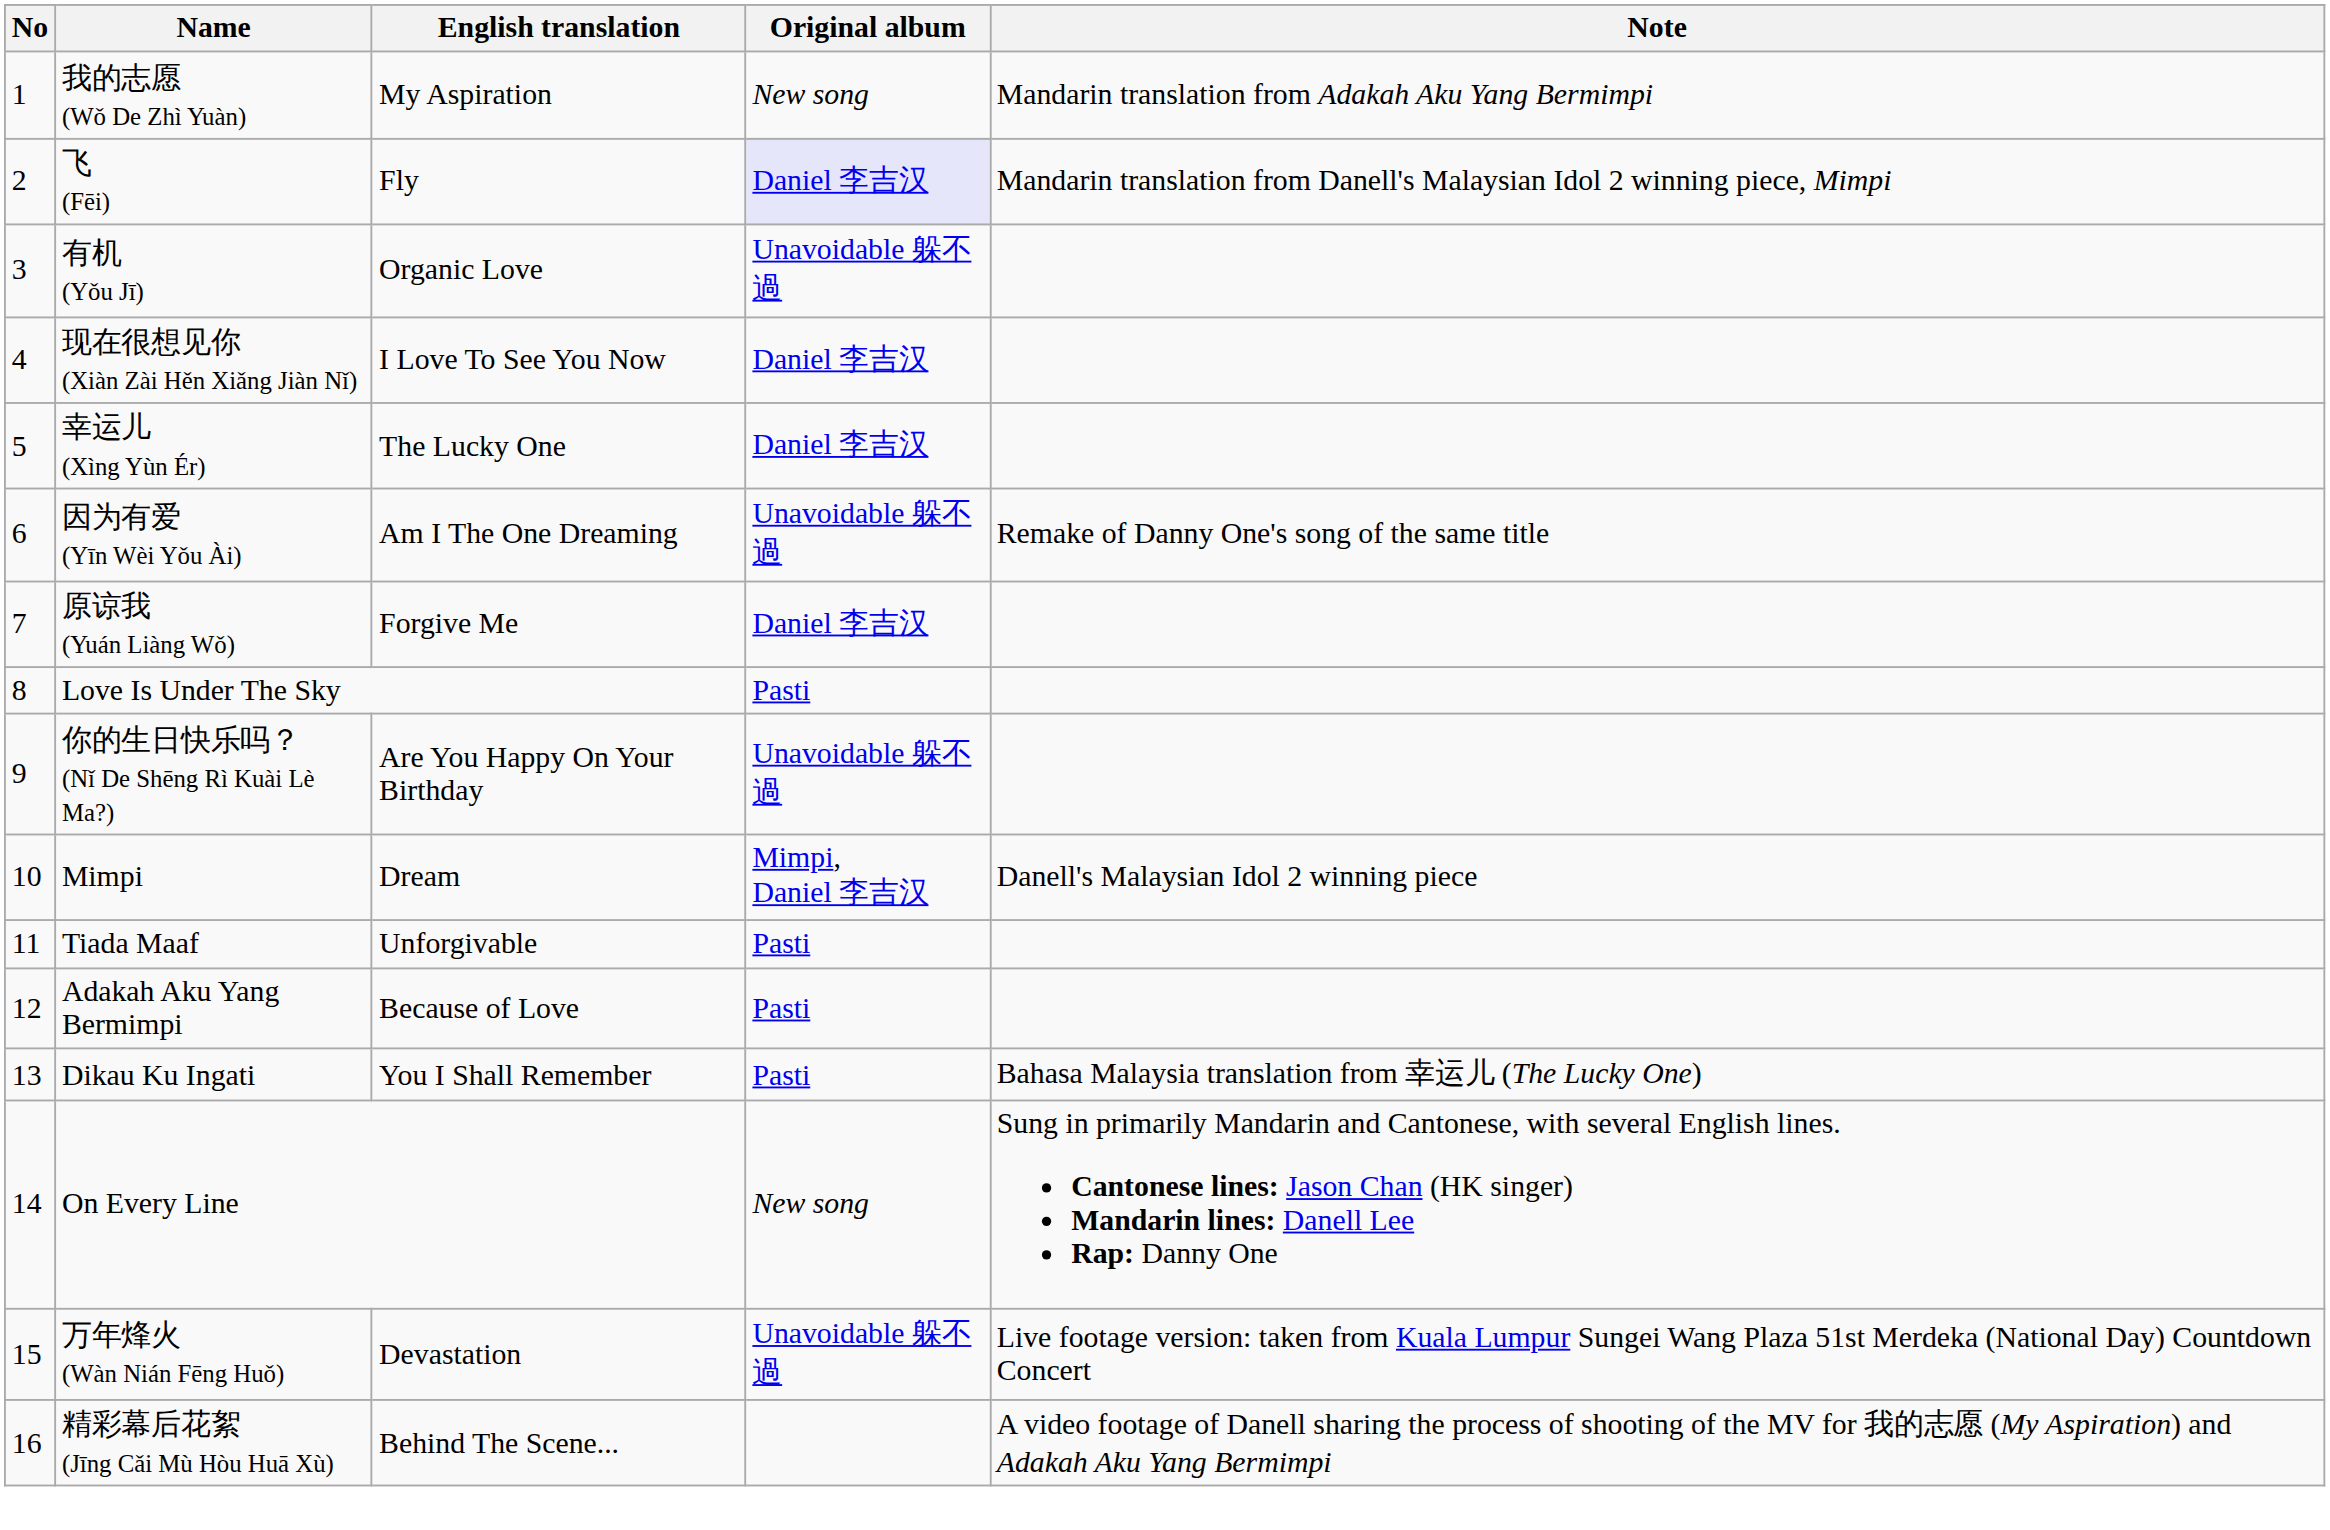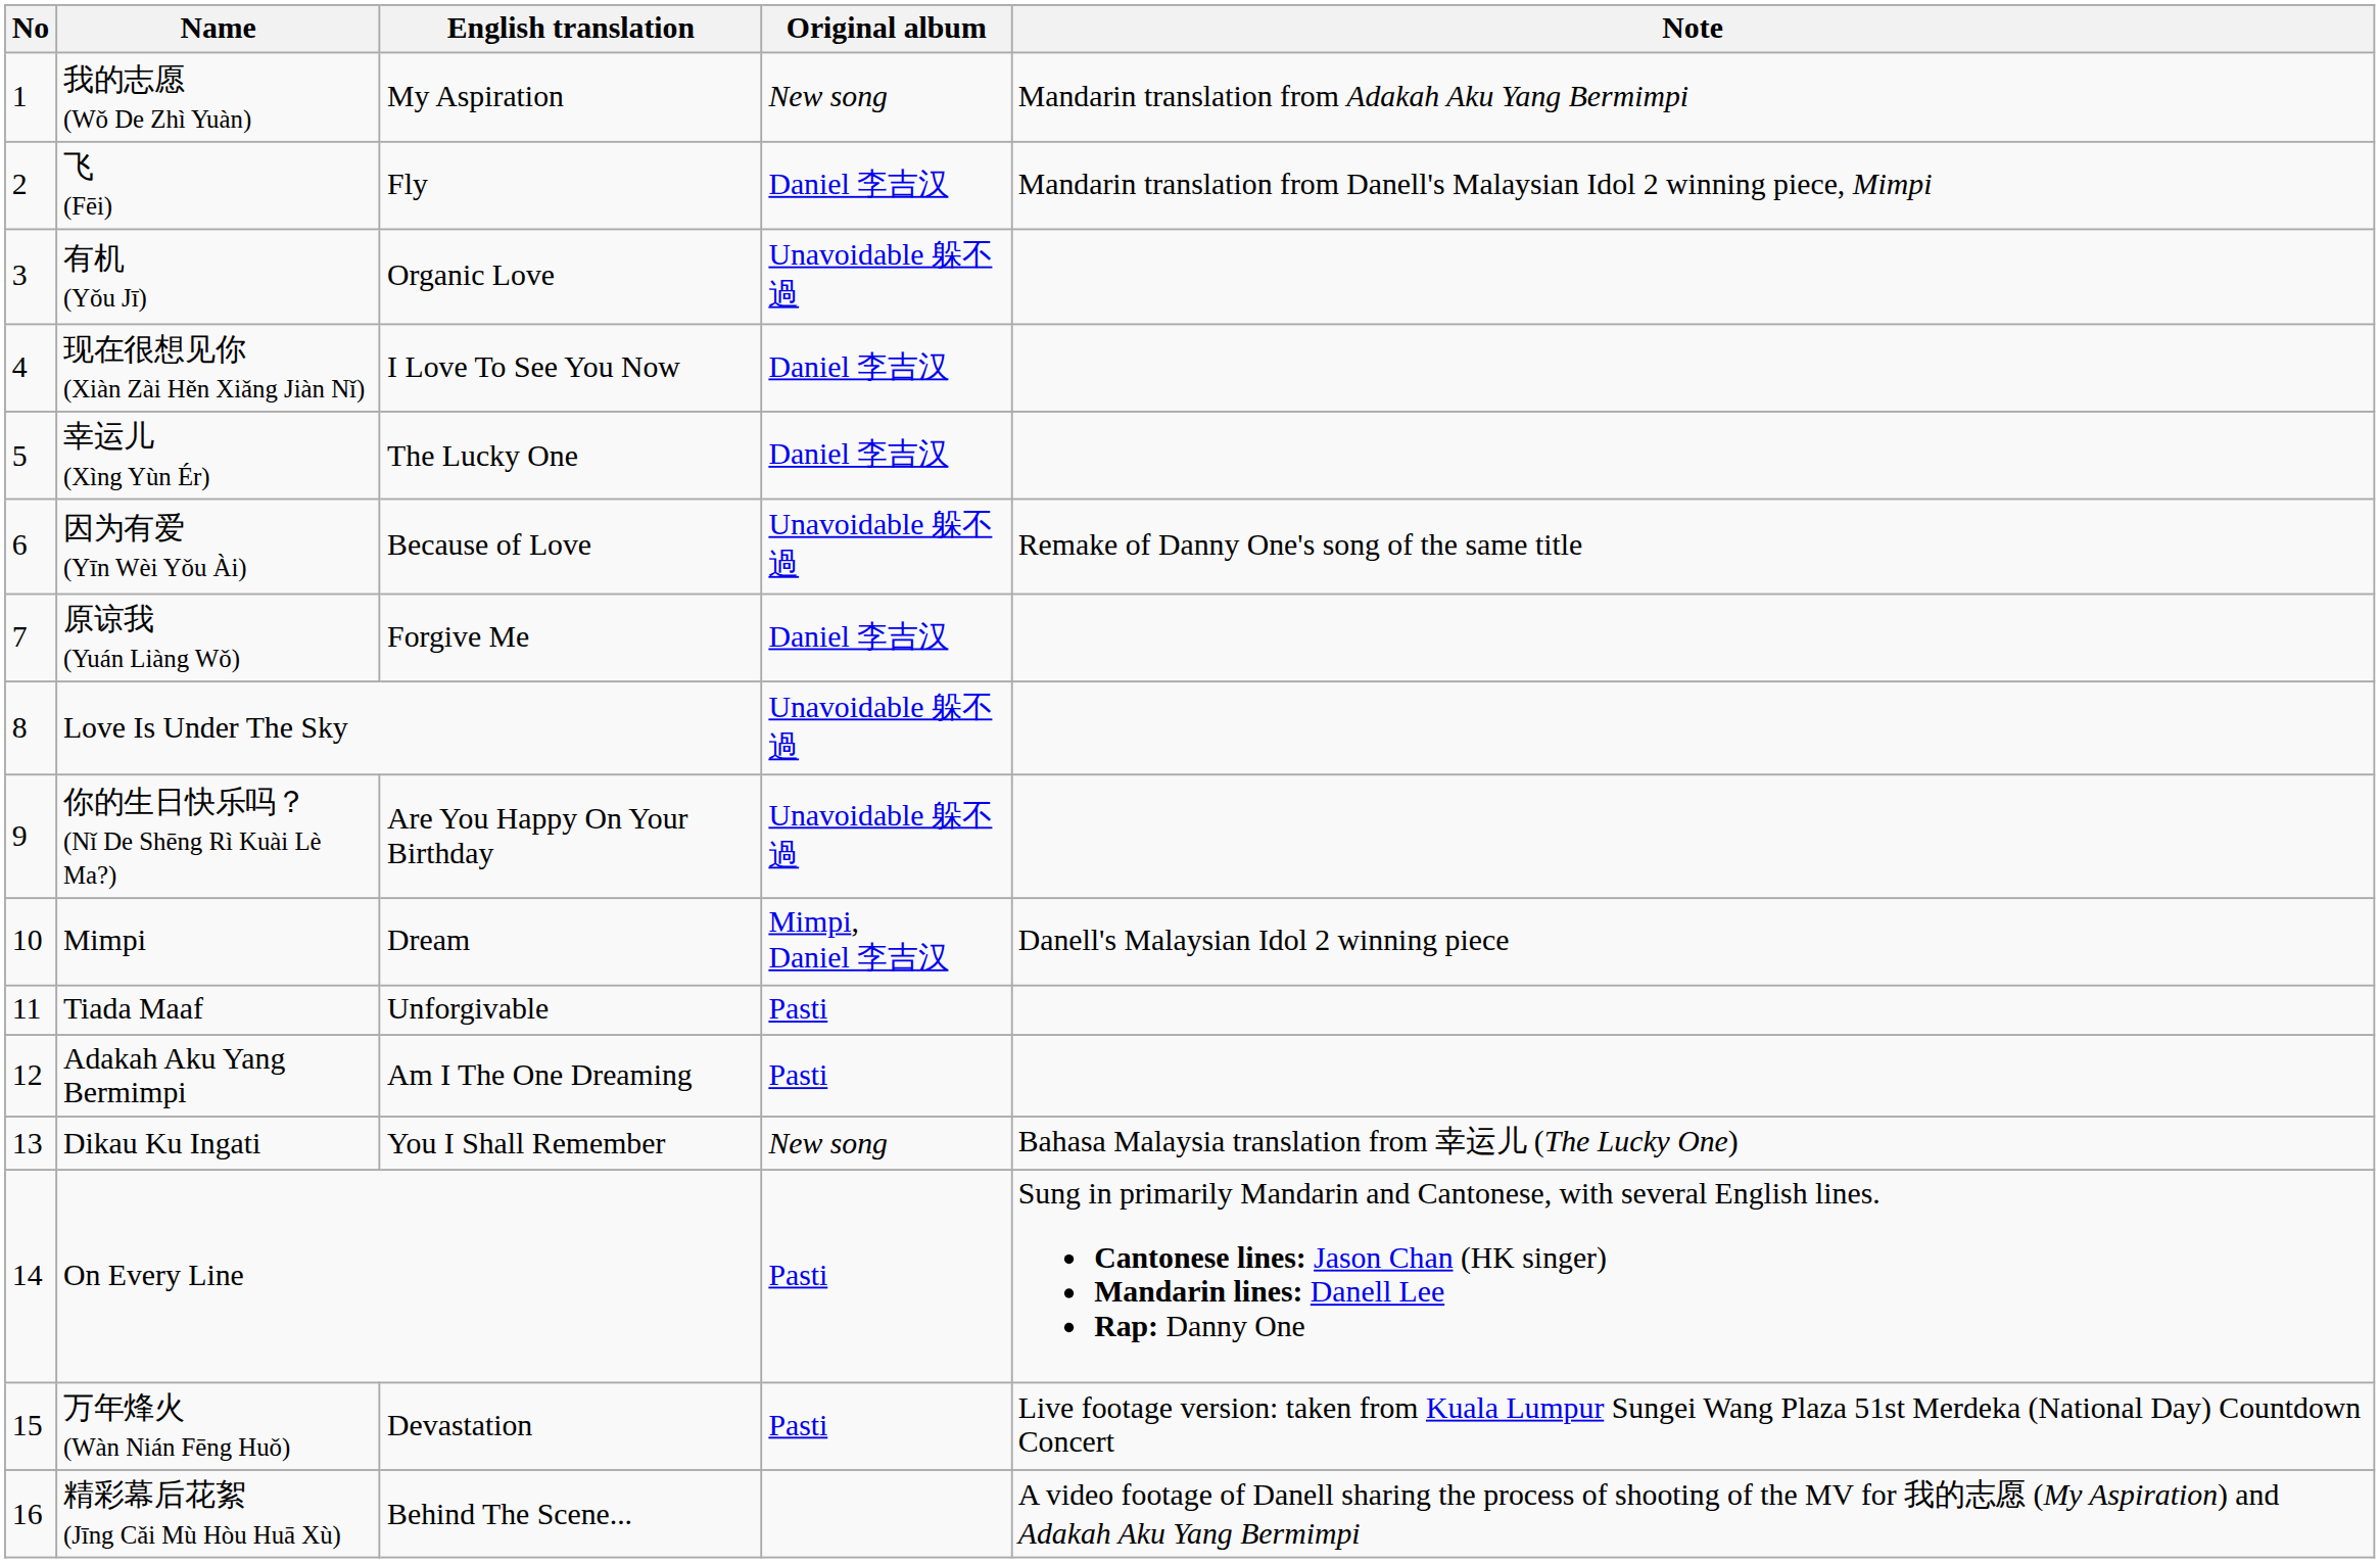 <table class="wikitable">
 <tr>
 <th><strong>No</strong></th>
 <th><strong>Name</strong></th>
 <th><strong>English translation</strong></th>
 <th><strong>Original album</strong></th>
 <th><strong>Note</strong></th>
 </tr>
 <tr>
 <td>1</td>
 <td>我的志愿<br><small>(Wǒ De Zhì Yuàn)</small></td>
 <td>My Aspiration</td>
 <td><em>New song</em></td>
 <td>Mandarin translation from <em>Adakah Aku Yang Bermimpi</em></td>
 </tr>
 <tr>
 <td>2</td>
 <td>飞<br><small>(Fēi)</small></td>
 <td>Fly</td>
-<td style="background: lavender;"><a href='#'>Daniel 李吉汉</a></td>
+<td><a href='#'>Daniel 李吉汉</a></td>
 <td>Mandarin translation from Danell's Malaysian Idol 2 winning piece, <em>Mimpi</em></td>
 </tr>
 <tr>
 <td>3</td>
 <td>有机<br><small>(Yǒu Jī)</small></td>
 <td>Organic Love</td>
 <td><a href='#'>Unavoidable 躲不過</a></td>
 <td> </td>
 </tr>
 <tr>
 <td>4</td>
 <td>现在很想见你<br><small>(Xiàn Zài Hěn Xiǎng Jiàn Nǐ)</small></td>
 <td>I Love To See You Now</td>
 <td><a href='#'>Daniel 李吉汉</a></td>
 <td> </td>
 </tr>
 <tr>
 <td>5</td>
 <td>幸运儿<br><small>(Xìng Yùn Ér)</small></td>
 <td>The Lucky One</td>
 <td><a href='#'>Daniel 李吉汉</a></td>
 <td> </td>
 </tr>
 <tr>
 <td>6</td>
 <td>因为有爱<br><small>(Yīn Wèi Yǒu Ài)</small></td>
-<td>Am I The One Dreaming</td>
+<td>Because of Love</td>
 <td><a href='#'>Unavoidable 躲不過</a></td>
 <td>Remake of Danny One's song of the same title</td>
 </tr>
 <tr>
 <td>7</td>
 <td>原谅我<br><small>(Yuán Liàng Wǒ)</small></td>
 <td>Forgive Me</td>
 <td><a href='#'>Daniel 李吉汉</a></td>
 <td> </td>
 </tr>
 <tr>
 <td>8</td>
 <td colspan=2>Love Is Under The Sky</td>
-<td><a href='#'>Pasti</a></td>
+<td><a href='#'>Unavoidable 躲不過</a></td>
 <td> </td>
 </tr>
 <tr>
 <td>9</td>
 <td>你的生日快乐吗？<br><small>(Nǐ De Shēng Rì Kuài Lè Ma?)</small></td>
 <td>Are You Happy On Your Birthday</td>
 <td><a href='#'>Unavoidable 躲不過</a></td>
 <td> </td>
 </tr>
 <tr>
 <td>10</td>
 <td>Mimpi</td>
 <td>Dream</td>
 <td><a href='#'>Mimpi</a>,<br><a href='#'>Daniel 李吉汉</a></td>
 <td>Danell's Malaysian Idol 2 winning piece</td>
 </tr>
 <tr>
 <td>11</td>
 <td>Tiada Maaf</td>
 <td>Unforgivable</td>
 <td><a href='#'>Pasti</a></td>
 <td> </td>
 </tr>
 <tr>
 <td>12</td>
 <td>Adakah Aku Yang Bermimpi</td>
-<td>Because of Love</td>
+<td>Am I The One Dreaming</td>
 <td><a href='#'>Pasti</a></td>
 <td> </td>
 </tr>
 <tr>
 <td>13</td>
 <td>Dikau Ku Ingati</td>
 <td>You I Shall Remember</td>
-<td><a href='#'>Pasti</a></td>
+<td><em>New song</em></td>
 <td>Bahasa Malaysia translation from 幸运儿 (<em>The Lucky One</em>)</td>
 </tr>
 <tr>
 <td>14</td>
 <td colspan=2>On Every Line</td>
-<td><em>New song</em></td>
+<td><a href='#'>Pasti</a></td>
 <td>Sung in primarily Mandarin and Cantonese, with several English lines.<br><ul><li><strong>Cantonese lines:</strong> <a href='#'>Jason Chan</a> (HK singer)</li><li><strong>Mandarin lines:</strong> <a href='#'>Danell Lee</a></li><li><strong>Rap:</strong> Danny One</li></ul></td>
 </tr>
 <tr>
 <td>15</td>
 <td>万年烽火<br><small>(Wàn Nián Fēng Huǒ)</small></td>
 <td>Devastation</td>
-<td><a href='#'>Unavoidable 躲不過</a></td>
+<td><a href='#'>Pasti</a></td>
 <td>Live footage version: taken from <a href='#'>Kuala Lumpur</a> Sungei Wang Plaza 51st Merdeka (National Day) Countdown Concert</td>
 </tr>
 <tr>
 <td>16</td>
 <td>精彩幕后花絮<br><small>(Jīng Cǎi Mù Hòu Huā Xù)</small></td>
 <td>Behind The Scene...</td>
 <td> </td>
 <td>A video footage of Danell sharing the process of shooting of the MV for 我的志愿 (<em>My Aspiration</em>) and <em>Adakah Aku Yang Bermimpi</em></td>
 </tr>
 </table>
